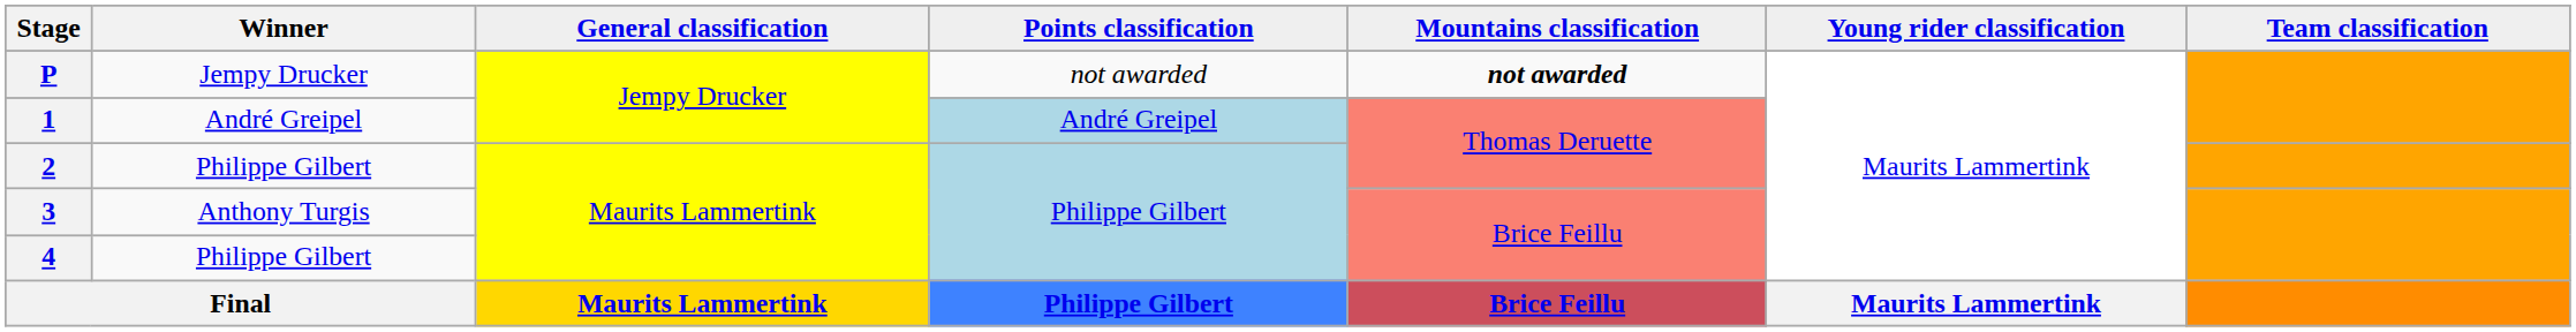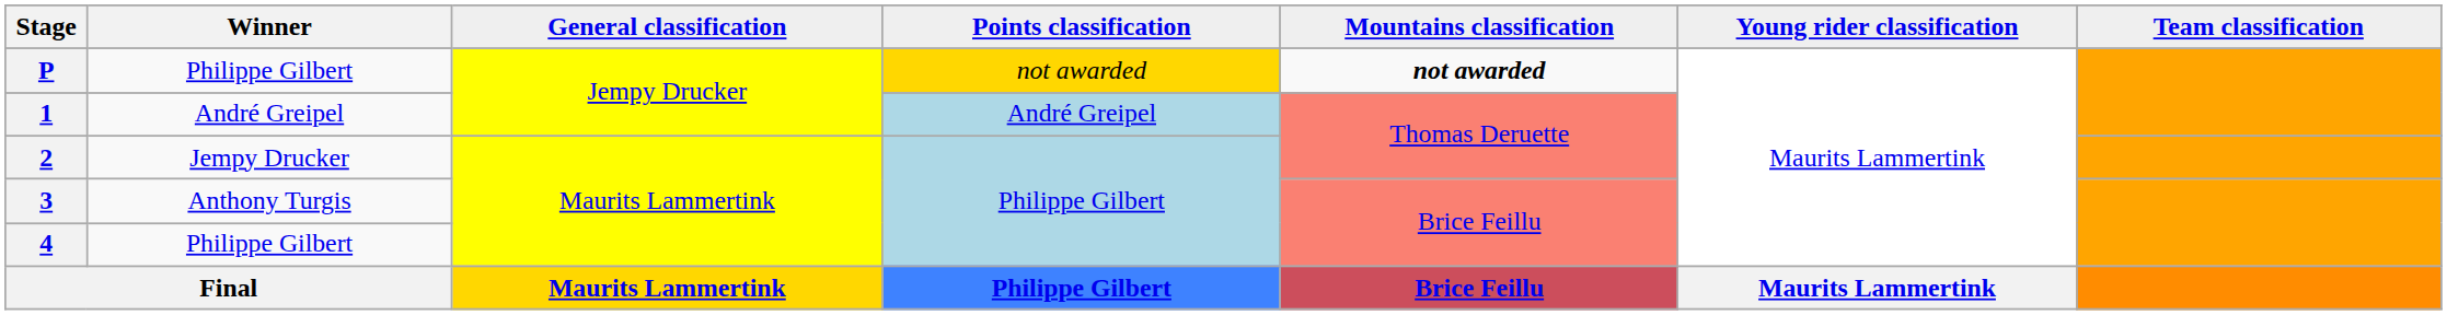 <table class="wikitable" style="text-align: center; font-size:smaller;">
 <tr>
 <th style="width:1%;">Stage</th>
 <th style="width:11%;">Winner</th>
 <th style="background:#efefef; width:13%;"><a href='#'>General classification</a><br></th>
 <th style="background:#efefef; width:12%;"><a href='#'>Points classification</a><br></th>
 <th style="background:#efefef; width:12%;"><a href='#'>Mountains classification</a><br></th>
 <th style="background:#efefef; width:12%;"><a href='#'>Young rider classification</a><br></th>
 <th style="background:#efefef; width:11%;"><a href='#'>Team classification</a></th>
 </tr>
 <tr>
 <th><a href='#'>P</a></th>
-<td><a href='#'>Jempy Drucker</a></td>
+<td><a href='#'>Philippe Gilbert</a></td>
 <td style="background:yellow;" rowspan=2><a href='#'>Jempy Drucker</a></td>
-<td><em>not awarded</em></td>
+<td style="background: gold;"><em>not awarded</em></td>
 <td><strong><em>not awarded</em></strong></td>
 <td style="background:white;" rowspan=5><a href='#'>Maurits Lammertink</a></td>
 <td style="background:orange;" rowspan=2></td>
 </tr>
 <tr>
 <th><a href='#'>1</a></th>
 <td><a href='#'>André Greipel</a></td>
 <td style="background:lightblue;"><a href='#'>André Greipel</a></td>
 <td style="background:salmon;" rowspan=2><a href='#'>Thomas Deruette</a></td>
 </tr>
 <tr>
 <th><a href='#'>2</a></th>
-<td><a href='#'>Philippe Gilbert</a></td>
+<td><a href='#'>Jempy Drucker</a></td>
 <td style="background:yellow;" rowspan=3><a href='#'>Maurits Lammertink</a></td>
 <td style="background:lightblue;" rowspan=3><a href='#'>Philippe Gilbert</a></td>
 <td style="background:orange;"></td>
 </tr>
 <tr>
 <th><a href='#'>3</a></th>
 <td><a href='#'>Anthony Turgis</a></td>
 <td style="background:salmon;" rowspan=2><a href='#'>Brice Feillu</a></td>
 <td style="background:orange;" rowspan=2></td>
 </tr>
 <tr>
 <th><a href='#'>4</a></th>
 <td><a href='#'>Philippe Gilbert</a></td>
 </tr>
 <tr>
 <th colspan=2><strong>Final</strong></th>
 <th style="background:gold;"><a href='#'>Maurits Lammertink</a></th>
 <th style="background:#3e82ff;"><a href='#'>Philippe Gilbert</a></th>
 <th style="background:#cc4e5c;"><a href='#'>Brice Feillu</a></th>
 <th style="background:offwhite;"><a href='#'>Maurits Lammertink</a></th>
 <th style="background:darkorange;"></th>
 </tr>
 </table>
